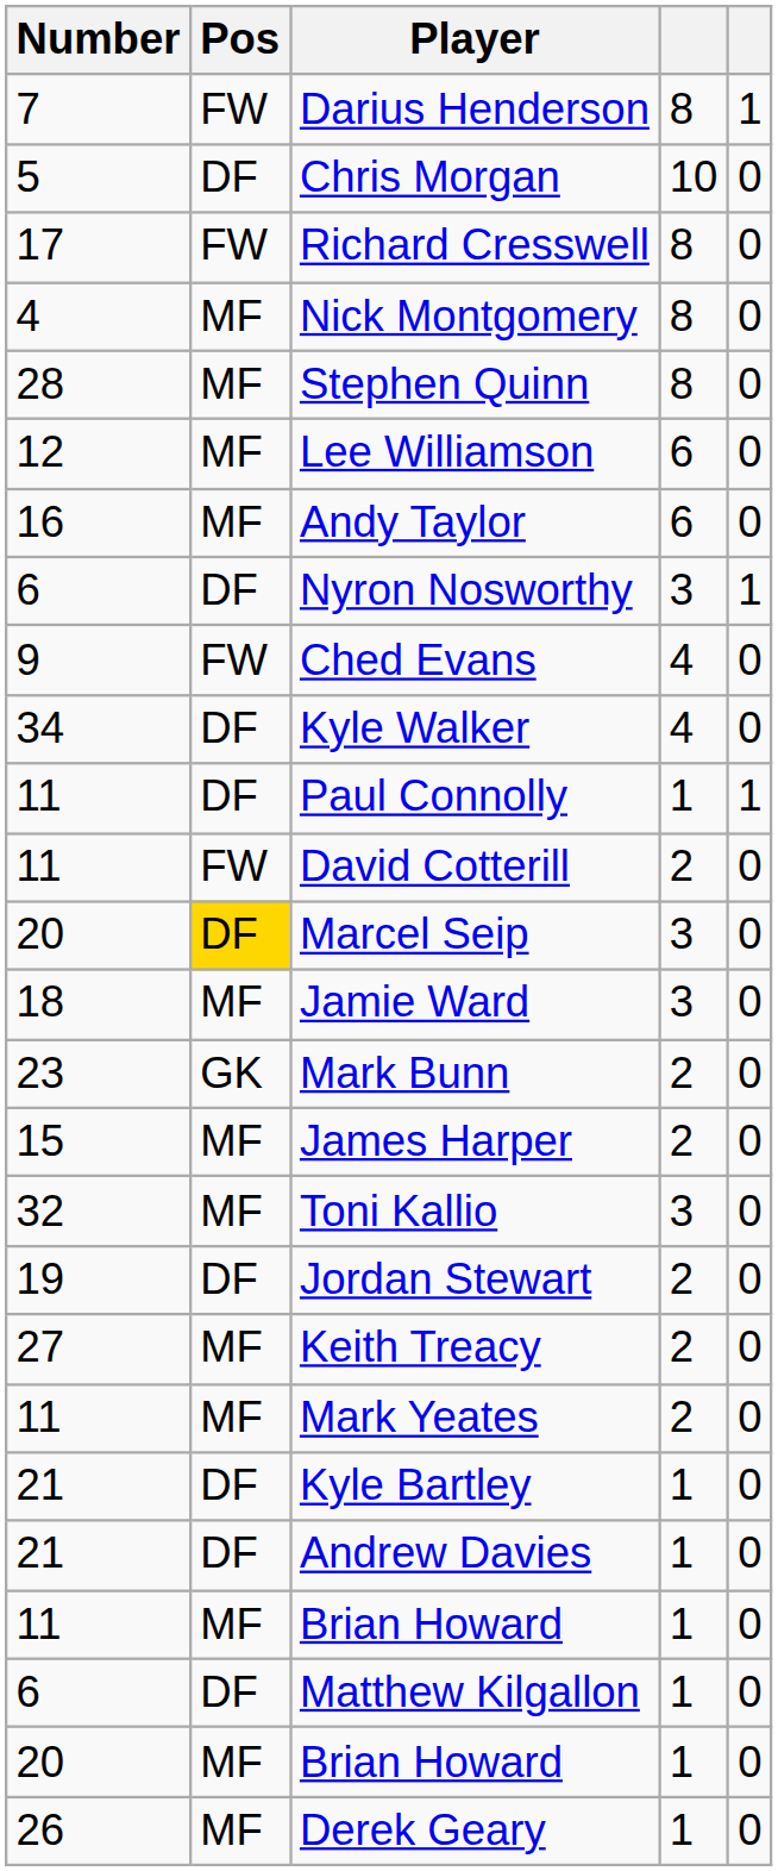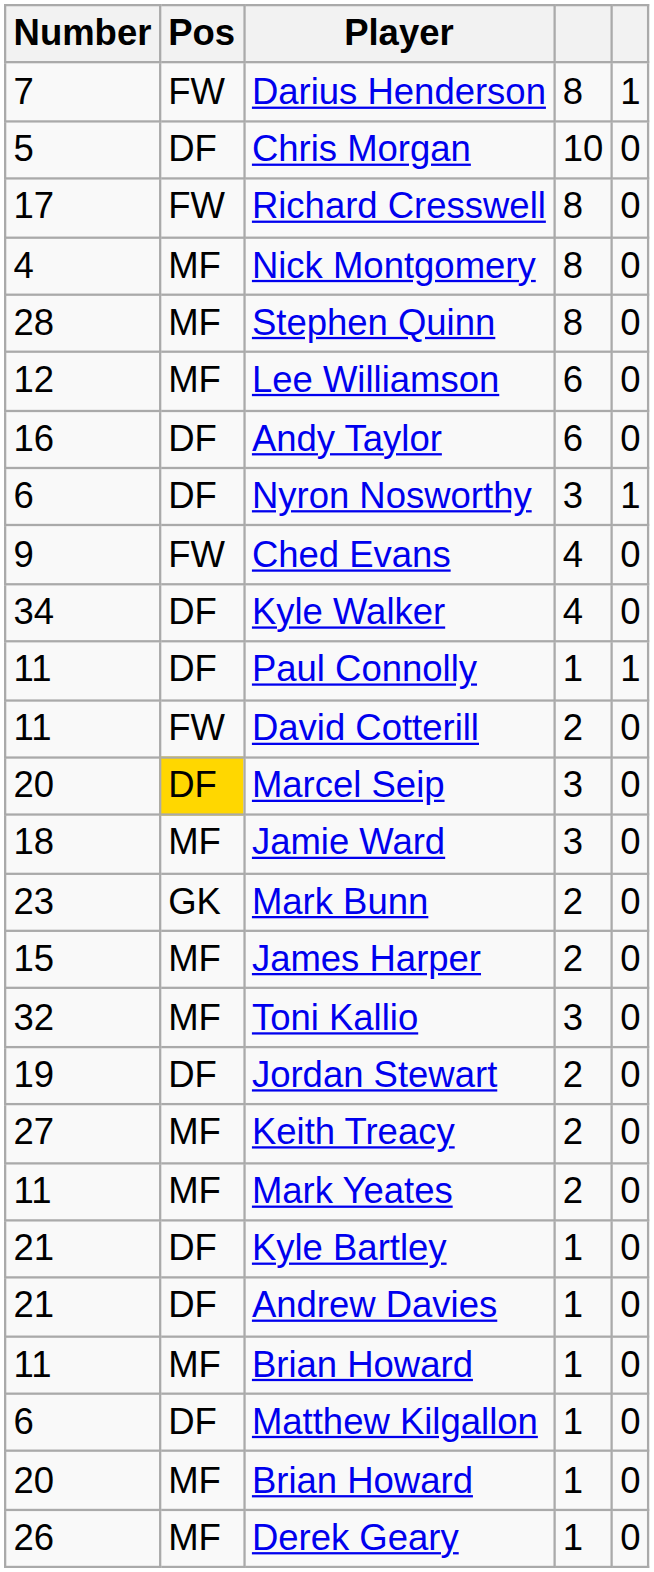 <table class="wikitable">
 <tr>
 <th>Number</th>
 <th>Pos</th>
 <th>Player</th>
 <th></th>
 <th></th>
 </tr>
 <tr>
 <td>7</td>
 <td>FW</td>
 <td><a href='#'>Darius Henderson</a></td>
 <td>8</td>
 <td>1</td>
 </tr>
 <tr>
 <td>5</td>
 <td>DF</td>
 <td><a href='#'>Chris Morgan</a></td>
 <td>10</td>
 <td>0</td>
 </tr>
 <tr>
 <td>17</td>
 <td>FW</td>
 <td><a href='#'>Richard Cresswell</a></td>
 <td>8</td>
 <td>0</td>
 </tr>
 <tr>
 <td>4</td>
 <td>MF</td>
 <td><a href='#'>Nick Montgomery</a></td>
 <td>8</td>
 <td>0</td>
 </tr>
 <tr>
 <td>28</td>
 <td>MF</td>
 <td><a href='#'>Stephen Quinn</a></td>
 <td>8</td>
 <td>0</td>
 </tr>
 <tr>
 <td>12</td>
 <td>MF</td>
 <td><a href='#'>Lee Williamson</a></td>
 <td>6</td>
 <td>0</td>
 </tr>
 <tr>
 <td>16</td>
-<td>MF</td>
+<td>DF</td>
 <td><a href='#'>Andy Taylor</a></td>
 <td>6</td>
 <td>0</td>
 </tr>
 <tr>
 <td>6</td>
 <td>DF</td>
 <td><a href='#'>Nyron Nosworthy</a></td>
 <td>3</td>
 <td>1</td>
 </tr>
 <tr>
 <td>9</td>
 <td>FW</td>
 <td><a href='#'>Ched Evans</a></td>
 <td>4</td>
 <td>0</td>
 </tr>
 <tr>
 <td>34</td>
 <td>DF</td>
 <td><a href='#'>Kyle Walker</a></td>
 <td>4</td>
 <td>0</td>
 </tr>
 <tr>
 <td>11</td>
 <td>DF</td>
 <td><a href='#'>Paul Connolly</a></td>
 <td>1</td>
 <td>1</td>
 </tr>
 <tr>
 <td>11</td>
 <td>FW</td>
 <td><a href='#'>David Cotterill</a></td>
 <td>2</td>
 <td>0</td>
 </tr>
 <tr>
 <td>20</td>
 <td style="background: gold;">DF</td>
 <td><a href='#'>Marcel Seip</a></td>
 <td>3</td>
 <td>0</td>
 </tr>
 <tr>
 <td>18</td>
 <td>MF</td>
 <td><a href='#'>Jamie Ward</a></td>
 <td>3</td>
 <td>0</td>
 </tr>
 <tr>
 <td>23</td>
 <td>GK</td>
 <td><a href='#'>Mark Bunn</a></td>
 <td>2</td>
 <td>0</td>
 </tr>
 <tr>
 <td>15</td>
 <td>MF</td>
 <td><a href='#'>James Harper</a></td>
 <td>2</td>
 <td>0</td>
 </tr>
 <tr>
 <td>32</td>
 <td>MF</td>
 <td><a href='#'>Toni Kallio</a></td>
 <td>3</td>
 <td>0</td>
 </tr>
 <tr>
 <td>19</td>
 <td>DF</td>
 <td><a href='#'>Jordan Stewart</a></td>
 <td>2</td>
 <td>0</td>
 </tr>
 <tr>
 <td>27</td>
 <td>MF</td>
 <td><a href='#'>Keith Treacy</a></td>
 <td>2</td>
 <td>0</td>
 </tr>
 <tr>
 <td>11</td>
 <td>MF</td>
 <td><a href='#'>Mark Yeates</a></td>
 <td>2</td>
 <td>0</td>
 </tr>
 <tr>
 <td>21</td>
 <td>DF</td>
 <td><a href='#'>Kyle Bartley</a></td>
 <td>1</td>
 <td>0</td>
 </tr>
 <tr>
 <td>21</td>
 <td>DF</td>
 <td><a href='#'>Andrew Davies</a></td>
 <td>1</td>
 <td>0</td>
 </tr>
 <tr>
 <td>11</td>
 <td>MF</td>
 <td><a href='#'>Brian Howard</a></td>
 <td>1</td>
 <td>0</td>
 </tr>
 <tr>
 <td>6</td>
 <td>DF</td>
 <td><a href='#'>Matthew Kilgallon</a></td>
 <td>1</td>
 <td>0</td>
 </tr>
 <tr>
 <td>20</td>
 <td>MF</td>
 <td><a href='#'>Brian Howard</a></td>
 <td>1</td>
 <td>0</td>
 </tr>
 <tr>
 <td>26</td>
 <td>MF</td>
 <td><a href='#'>Derek Geary</a></td>
 <td>1</td>
 <td>0</td>
 </tr>
 </table>
